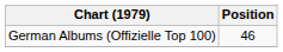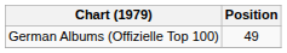 <table class="wikitable sortable plainrowheaders">
 <tr>
 <th>Chart (1979)</th>
 <th>Position</th>
 </tr>
 <tr>
 <td>German Albums (Offizielle Top 100)</td>
-<td align="center">46</td>
+<td align="center">49</td>
 </tr>
 <tr>
 </tr>
 </table>
